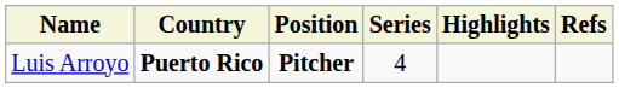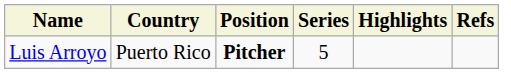 <table class="wikitable">
 <tr>
 <th style="background:#F5F5DC;">Name</th>
 <th style="background:#F5F5DC;">Country</th>
 <th style="background:#F5F5DC;">Position</th>
 <th style="background:#F5F5DC;">Series</th>
 <th style="background:#F5F5DC;">Highlights</th>
 <th style="background:#F5F5DC;">Refs</th>
 </tr>
 <tr align=center>
 <td><a href='#'>Luis Arroyo</a></td>
-<td><strong> Puerto Rico</strong></td>
+<td> Puerto Rico</td>
 <td><strong>Pitcher</strong></td>
-<td>4</td>
+<td>5</td>
 <td></td>
 <td></td>
 </tr>
 </table>
